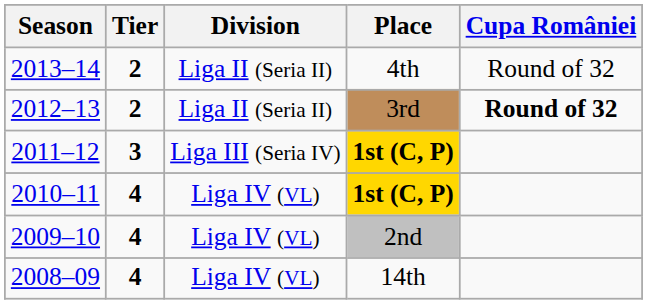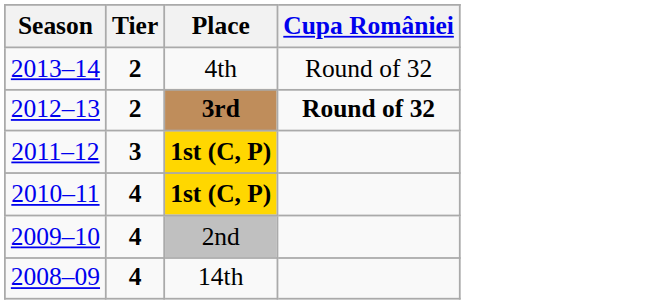 <table class="wikitable" style="text-align:center; font-size:90%">
 <tr>
 <th>Season</th>
 <th>Tier</th>
-<th>Division</th>
 <th>Place</th>
 <th><a href='#'>Cupa României</a></th>
 </tr>
 <tr>
 <td><a href='#'>2013–14</a></td>
 <td><strong>2</strong></td>
-<td><a href='#'>Liga II</a> <small>(Seria II)</small></td>
 <td>4th</td>
 <td>Round of 32</td>
 </tr>
 <tr>
 <td><a href='#'>2012–13</a></td>
 <td><strong>2</strong></td>
-<td><a href='#'>Liga II</a> <small>(Seria II)</small></td>
-<td align=center bgcolor=#BF8D5B>3rd</td>
+<td align=center bgcolor=#BF8D5B><strong>3rd</strong></td>
 <td><strong>Round of 32</strong></td>
 </tr>
 <tr>
 <td><a href='#'>2011–12</a></td>
 <td><strong>3</strong></td>
-<td><a href='#'>Liga III</a> <small>(Seria IV)</small></td>
 <td align=center bgcolor=gold><strong>1st</strong> <strong>(C, P)</strong></td>
 <td></td>
 </tr>
 <tr>
 <td><a href='#'>2010–11</a></td>
 <td><strong>4</strong></td>
-<td><a href='#'>Liga IV</a> <small>(<a href='#'>VL</a>)</small></td>
 <td align=center bgcolor=gold><strong>1st</strong> <strong>(C, P)</strong></td>
 <td></td>
 </tr>
 <tr>
 <td><a href='#'>2009–10</a></td>
 <td><strong>4</strong></td>
-<td><a href='#'>Liga IV</a> <small>(<a href='#'>VL</a>)</small></td>
 <td align=center bgcolor=silver>2nd</td>
 <td></td>
 </tr>
 <tr>
 <td><a href='#'>2008–09</a></td>
 <td><strong>4</strong></td>
-<td><a href='#'>Liga IV</a> <small>(<a href='#'>VL</a>)</small></td>
 <td>14th</td>
 <td></td>
 </tr>
 </table>
